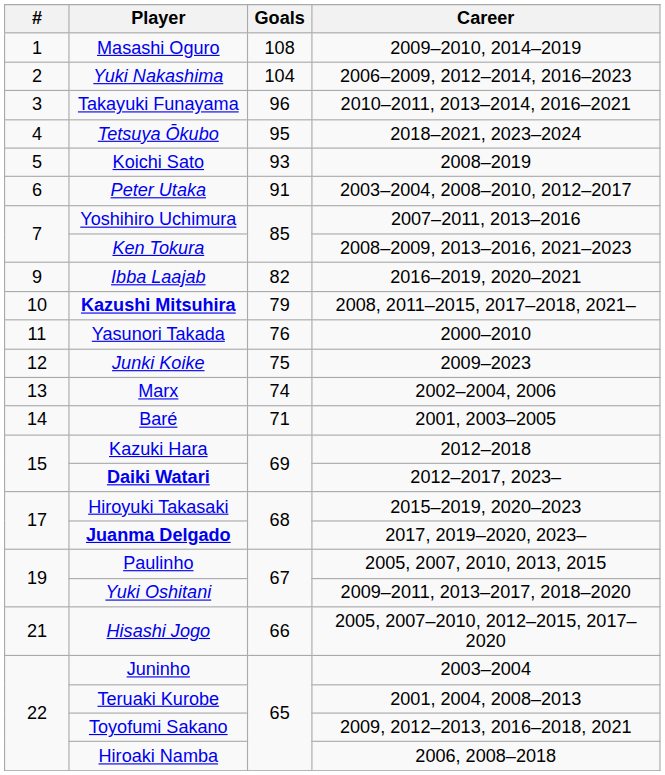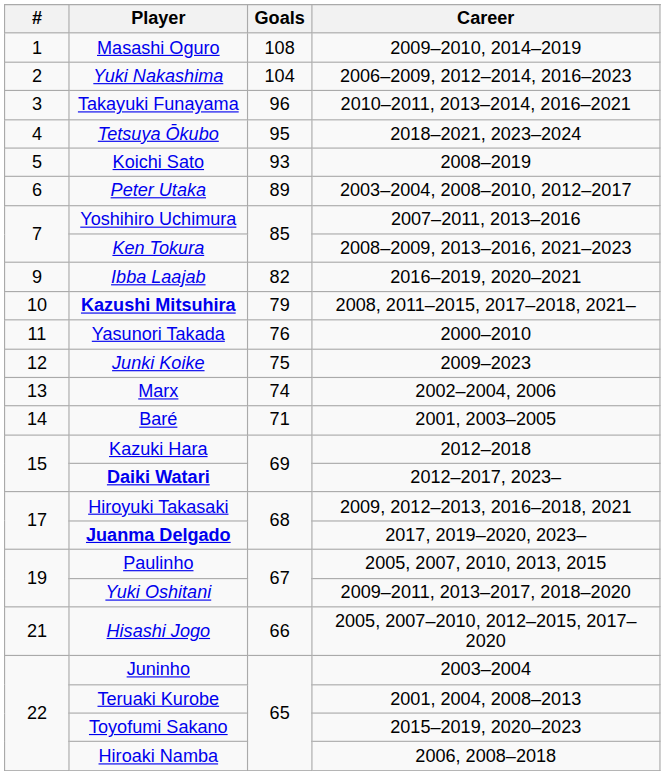 <table class="wikitable" style="text-align:center;">
 <tr>
 </tr>
 <tr>
 <th width=50px>#</th>
 <th style="width:150px;">Player</th>
 <th width=50px>Goals</th>
 <th style="width:300px;">Career</th>
 </tr>
 <tr>
 <td>1</td>
 <td><a href='#'>Masashi Oguro</a></td>
 <td>108</td>
 <td>2009–2010, 2014–2019</td>
 </tr>
 <tr>
 <td>2</td>
 <td><em><a href='#'>Yuki Nakashima</a></em></td>
 <td>104</td>
 <td>2006–2009, 2012–2014, 2016–2023</td>
 </tr>
 <tr>
 <td>3</td>
 <td><a href='#'>Takayuki Funayama</a></td>
 <td>96</td>
 <td>2010–2011, 2013–2014, 2016–2021</td>
 </tr>
 <tr>
 <td>4</td>
 <td><em><a href='#'>Tetsuya Ōkubo</a></em></td>
 <td>95</td>
 <td>2018–2021, 2023–2024</td>
 </tr>
 <tr>
 <td>5</td>
 <td><a href='#'>Koichi Sato</a></td>
 <td>93</td>
 <td>2008–2019</td>
 </tr>
 <tr>
 <td>6</td>
 <td><em><a href='#'>Peter Utaka</a></em></td>
-<td>91</td>
+<td>89</td>
 <td>2003–2004, 2008–2010, 2012–2017</td>
 </tr>
 <tr>
 <td rowspan="2">7</td>
 <td><a href='#'>Yoshihiro Uchimura</a></td>
 <td rowspan="2">85</td>
 <td>2007–2011, 2013–2016</td>
 </tr>
 <tr>
 <td><em><a href='#'>Ken Tokura</a></em></td>
 <td>2008–2009, 2013–2016, 2021–2023</td>
 </tr>
 <tr>
 <td>9</td>
 <td><em><a href='#'>Ibba Laajab</a></em></td>
 <td>82</td>
 <td>2016–2019, 2020–2021</td>
 </tr>
 <tr>
 <td>10</td>
 <td><strong><a href='#'>Kazushi Mitsuhira</a></strong></td>
 <td>79</td>
 <td>2008, 2011–2015, 2017–2018, 2021–</td>
 </tr>
 <tr>
 <td>11</td>
 <td><a href='#'>Yasunori Takada</a></td>
 <td>76</td>
 <td>2000–2010</td>
 </tr>
 <tr>
 <td>12</td>
 <td><em><a href='#'>Junki Koike</a></em></td>
 <td>75</td>
 <td>2009–2023</td>
 </tr>
 <tr>
 <td>13</td>
 <td><a href='#'>Marx</a></td>
 <td>74</td>
 <td>2002–2004, 2006</td>
 </tr>
 <tr>
 <td>14</td>
 <td><a href='#'>Baré</a></td>
 <td>71</td>
 <td>2001, 2003–2005</td>
 </tr>
 <tr>
 <td rowspan="2">15</td>
 <td><a href='#'>Kazuki Hara</a></td>
 <td rowspan="2">69</td>
 <td>2012–2018</td>
 </tr>
 <tr>
 <td><strong><a href='#'>Daiki Watari</a></strong></td>
 <td>2012–2017, 2023–</td>
 </tr>
 <tr>
 <td rowspan="2">17</td>
 <td><a href='#'>Hiroyuki Takasaki</a></td>
 <td rowspan="2">68</td>
-<td>2015–2019, 2020–2023</td>
+<td>2009, 2012–2013, 2016–2018, 2021</td>
 </tr>
 <tr>
 <td><strong><a href='#'>Juanma Delgado</a></strong></td>
 <td>2017, 2019–2020, 2023–</td>
 </tr>
 <tr>
 <td rowspan="2">19</td>
 <td><a href='#'>Paulinho</a></td>
 <td rowspan="2">67</td>
 <td>2005, 2007, 2010, 2013, 2015</td>
 </tr>
 <tr>
 <td><em><a href='#'>Yuki Oshitani</a></em></td>
 <td>2009–2011, 2013–2017, 2018–2020</td>
 </tr>
 <tr>
 <td>21</td>
 <td><em><a href='#'>Hisashi Jogo</a></em></td>
 <td>66</td>
 <td>2005, 2007–2010, 2012–2015, 2017–2020</td>
 </tr>
 <tr>
 <td rowspan="4">22</td>
 <td><a href='#'>Juninho</a></td>
 <td rowspan="4">65</td>
 <td>2003–2004</td>
 </tr>
 <tr>
 <td><a href='#'>Teruaki Kurobe</a></td>
 <td>2001, 2004, 2008–2013</td>
 </tr>
 <tr>
 <td><a href='#'>Toyofumi Sakano</a></td>
-<td>2009, 2012–2013, 2016–2018, 2021</td>
+<td>2015–2019, 2020–2023</td>
 </tr>
 <tr>
 <td><a href='#'>Hiroaki Namba</a></td>
 <td>2006, 2008–2018</td>
 </tr>
 </table>
